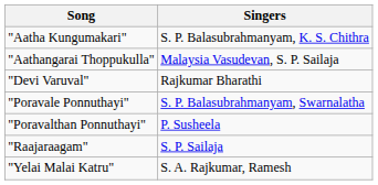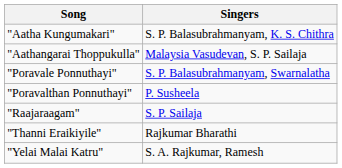 <table class="wikitable" style="font-size:95%;">
 <tr>
 <th>Song</th>
 <th>Singers</th>
 </tr>
 <tr>
 <td>"Aatha Kungumakari"</td>
 <td>S. P. Balasubrahmanyam, <a href='#'>K. S. Chithra</a></td>
 </tr>
 <tr>
 <td>"Aathangarai Thoppukulla"</td>
 <td><a href='#'>Malaysia Vasudevan</a>, S. P. Sailaja</td>
 </tr>
 <tr>
-<td>"Devi Varuval"</td>
-<td>Rajkumar Bharathi</td>
-</tr>
-<tr>
 <td>"Poravale Ponnuthayi"</td>
 <td><a href='#'>S. P. Balasubrahmanyam</a>, <a href='#'>Swarnalatha</a></td>
 </tr>
 <tr>
 <td>"Poravalthan Ponnuthayi"</td>
 <td><a href='#'>P. Susheela</a></td>
 </tr>
 <tr>
 <td>"Raajaraagam"</td>
 <td><a href='#'>S. P. Sailaja</a></td>
 </tr>
 <tr>
+<td>"Thanni Eraikiyile"</td>
+<td>Rajkumar Bharathi</td>
+</tr>
+<tr>
 <td>"Yelai Malai Katru"</td>
 <td>S. A. Rajkumar, Ramesh</td>
 </tr>
 </table>
